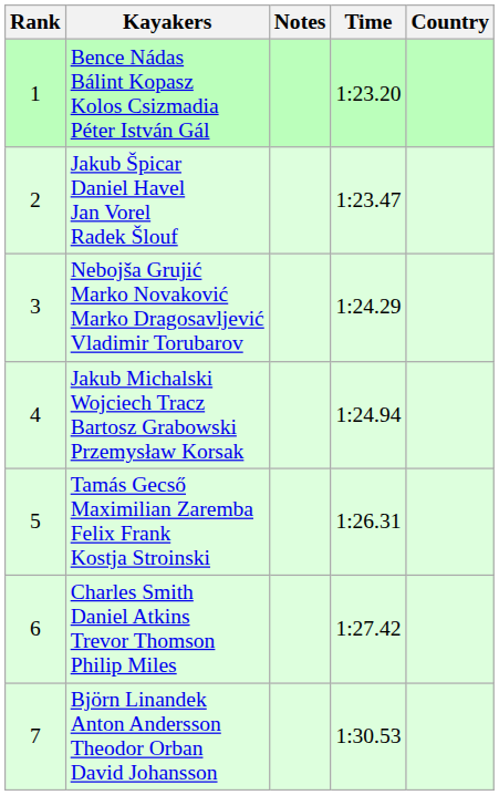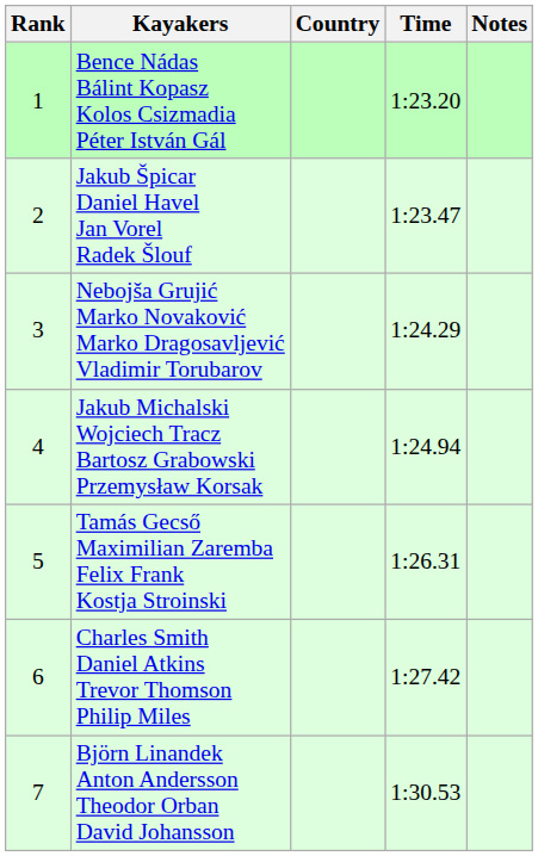 <table class="wikitable" style="text-align:center">
 <tr>
 <th>Rank</th>
 <th>Kayakers</th>
+<th>Country</th>
+<th>Time</th>
 <th>Notes</th>
-<th>Time</th>
-<th>Country</th>
 </tr>
 <tr bgcolor=bbffbb>
 <td>1</td>
 <td align="left"><a href='#'>Bence Nádas</a><br><a href='#'>Bálint Kopasz</a><br><a href='#'>Kolos Csizmadia</a><br><a href='#'>Péter István Gál</a></td>
+<td align="left"></td>
+<td>1:23.20</td>
 <td></td>
-<td>1:23.20</td>
-<td align="left"></td>
 </tr>
 <tr bgcolor=ddffdd>
 <td>2</td>
 <td align="left"><a href='#'>Jakub Špicar</a><br><a href='#'>Daniel Havel</a><br><a href='#'>Jan Vorel</a><br><a href='#'>Radek Šlouf</a></td>
+<td align="left"></td>
+<td>1:23.47</td>
 <td></td>
-<td>1:23.47</td>
-<td align="left"></td>
 </tr>
 <tr bgcolor=ddffdd>
 <td>3</td>
 <td align="left"><a href='#'>Nebojša Grujić</a><br><a href='#'>Marko Novaković</a><br><a href='#'>Marko Dragosavljević</a><br><a href='#'>Vladimir Torubarov</a></td>
+<td align="left"></td>
+<td>1:24.29</td>
 <td></td>
-<td>1:24.29</td>
-<td align="left"></td>
 </tr>
 <tr bgcolor=ddffdd>
 <td>4</td>
 <td align="left"><a href='#'>Jakub Michalski</a><br><a href='#'>Wojciech Tracz</a><br><a href='#'>Bartosz Grabowski</a><br><a href='#'>Przemysław Korsak</a></td>
+<td align="left"></td>
+<td>1:24.94</td>
 <td></td>
-<td>1:24.94</td>
-<td align="left"></td>
 </tr>
 <tr bgcolor=ddffdd>
 <td>5</td>
 <td align="left"><a href='#'>Tamás Gecső</a><br><a href='#'>Maximilian Zaremba</a><br><a href='#'>Felix Frank</a><br><a href='#'>Kostja Stroinski</a></td>
+<td align="left"></td>
+<td>1:26.31</td>
 <td></td>
-<td>1:26.31</td>
-<td align="left"></td>
 </tr>
 <tr bgcolor=ddffdd>
 <td>6</td>
 <td align="left"><a href='#'>Charles Smith</a><br><a href='#'>Daniel Atkins</a><br><a href='#'>Trevor Thomson</a><br><a href='#'>Philip Miles</a></td>
+<td align="left"></td>
+<td>1:27.42</td>
 <td></td>
-<td>1:27.42</td>
-<td align="left"></td>
 </tr>
 <tr bgcolor=ddffdd>
 <td>7</td>
 <td align="left"><a href='#'>Björn Linandek</a><br><a href='#'>Anton Andersson</a><br><a href='#'>Theodor Orban</a><br><a href='#'>David Johansson</a></td>
+<td align="left"></td>
+<td>1:30.53</td>
 <td></td>
-<td>1:30.53</td>
-<td align="left"></td>
 </tr>
 </table>
